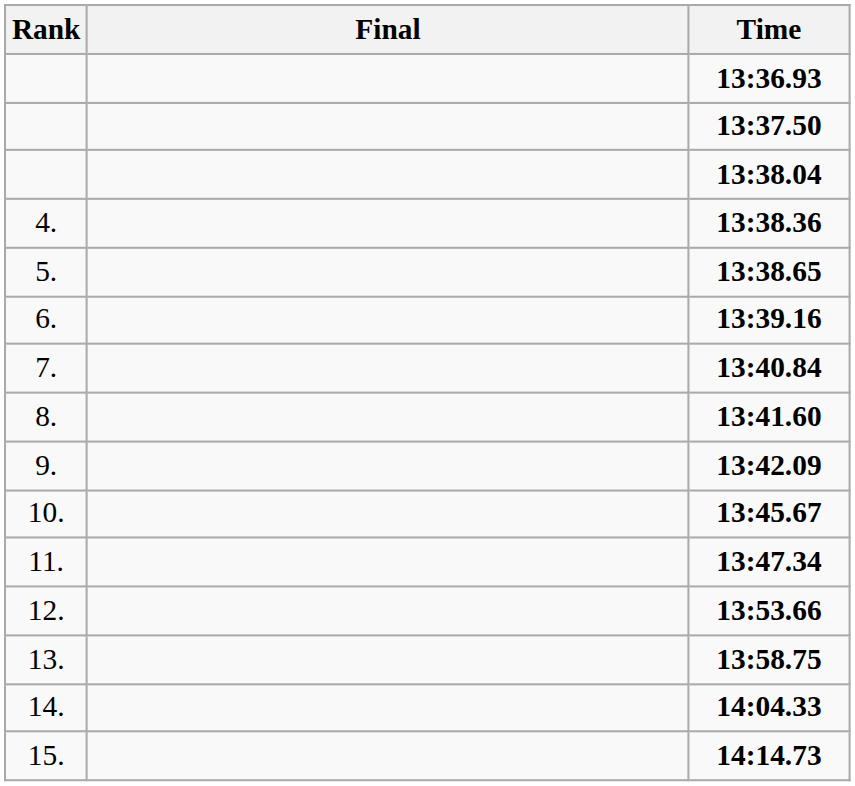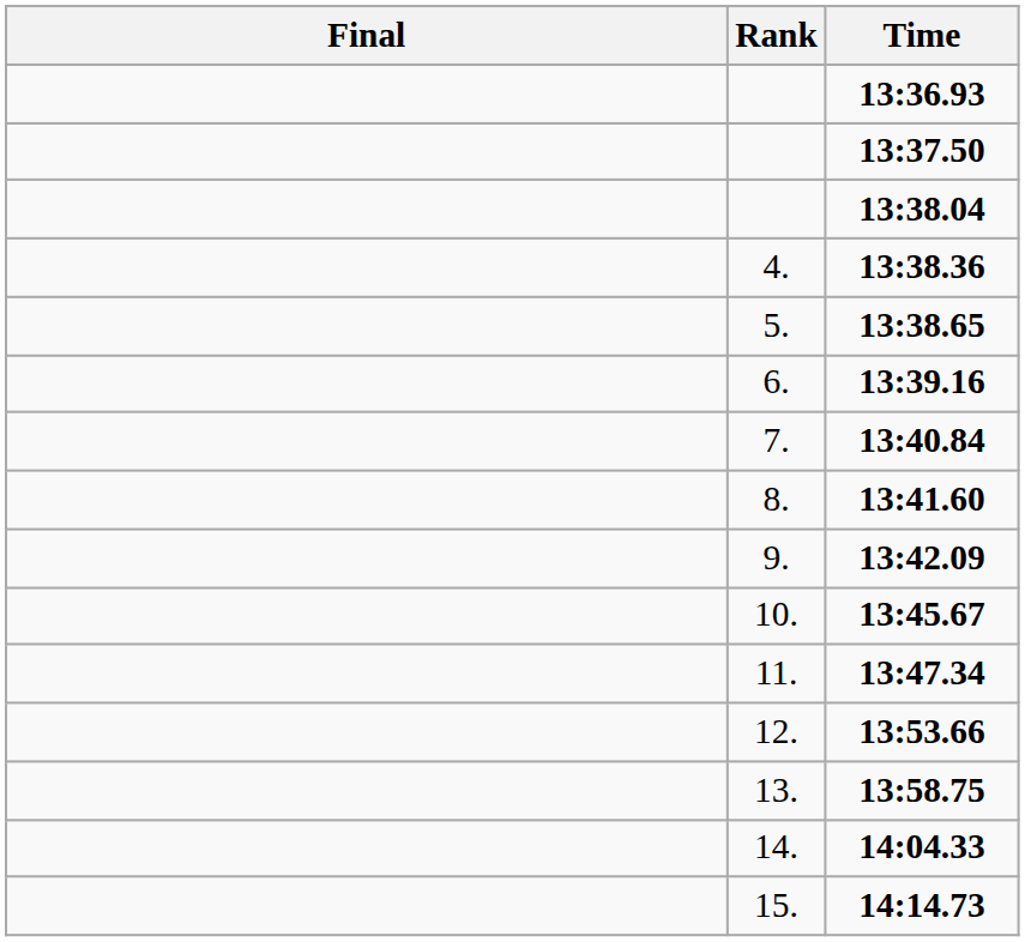 <table class="wikitable" style="border-collapse: collapse; font-size: 90%;">
 <tr>
+<th style="width: 20em">Final</th>
 <th>Rank</th>
-<th style="width: 20em">Final</th>
 <th style="width: 5em">Time</th>
 </tr>
 <tr>
+<td></td>
 <td align="center"></td>
-<td></td>
 <td align="center"><strong>13:36.93</strong></td>
 </tr>
 <tr>
+<td></td>
 <td align="center"></td>
-<td></td>
 <td align="center"><strong>13:37.50</strong></td>
 </tr>
 <tr>
+<td></td>
 <td align="center"></td>
-<td></td>
 <td align="center"><strong>13:38.04</strong></td>
 </tr>
 <tr>
+<td></td>
 <td align="center">4.</td>
-<td></td>
 <td align="center"><strong>13:38.36</strong></td>
 </tr>
 <tr>
+<td></td>
 <td align="center">5.</td>
-<td></td>
 <td align="center"><strong>13:38.65</strong></td>
 </tr>
 <tr>
+<td></td>
 <td align="center">6.</td>
-<td></td>
 <td align="center"><strong>13:39.16</strong></td>
 </tr>
 <tr>
+<td></td>
 <td align="center">7.</td>
-<td></td>
 <td align="center"><strong>13:40.84</strong></td>
 </tr>
 <tr>
+<td></td>
 <td align="center">8.</td>
-<td></td>
 <td align="center"><strong>13:41.60</strong></td>
 </tr>
 <tr>
+<td></td>
 <td align="center">9.</td>
-<td></td>
 <td align="center"><strong>13:42.09</strong></td>
 </tr>
 <tr>
+<td></td>
 <td align="center">10.</td>
-<td></td>
 <td align="center"><strong>13:45.67</strong></td>
 </tr>
 <tr>
+<td></td>
 <td align="center">11.</td>
-<td></td>
 <td align="center"><strong>13:47.34</strong></td>
 </tr>
 <tr>
+<td></td>
 <td align="center">12.</td>
-<td></td>
 <td align="center"><strong>13:53.66</strong></td>
 </tr>
 <tr>
+<td></td>
 <td align="center">13.</td>
-<td></td>
 <td align="center"><strong>13:58.75</strong></td>
 </tr>
 <tr>
+<td></td>
 <td align="center">14.</td>
-<td></td>
 <td align="center"><strong>14:04.33</strong></td>
 </tr>
 <tr>
+<td></td>
 <td align="center">15.</td>
-<td></td>
 <td align="center"><strong>14:14.73</strong></td>
 </tr>
 </table>
